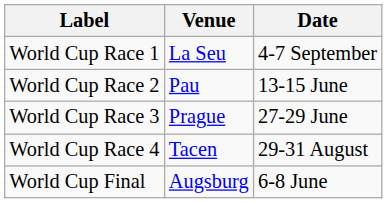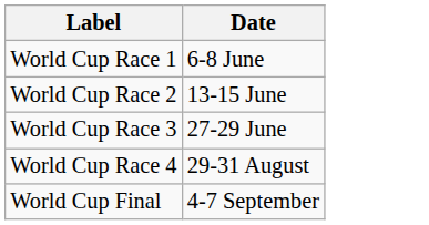 <table class="wikitable">
 <tr>
 <th>Label</th>
-<th>Venue</th>
 <th>Date</th>
 </tr>
 <tr align=left>
 <td>World Cup Race 1</td>
-<td align=left> <a href='#'>La Seu</a></td>
-<td align=left>4-7 September</td>
+<td align=left>6-8 June</td>
 </tr>
 <tr align=left>
 <td>World Cup Race 2</td>
-<td align=left> <a href='#'>Pau</a></td>
 <td align=left>13-15 June</td>
 </tr>
 <tr align=left>
 <td>World Cup Race 3</td>
-<td align=left> <a href='#'>Prague</a></td>
 <td align=left>27-29 June</td>
 </tr>
 <tr align=left>
 <td>World Cup Race 4</td>
-<td align=left> <a href='#'>Tacen</a></td>
 <td align=left>29-31 August</td>
 </tr>
 <tr align=left>
 <td>World Cup Final</td>
-<td align=left> <a href='#'>Augsburg</a></td>
-<td align=left>6-8 June</td>
+<td align=left>4-7 September</td>
 </tr>
 </table>
